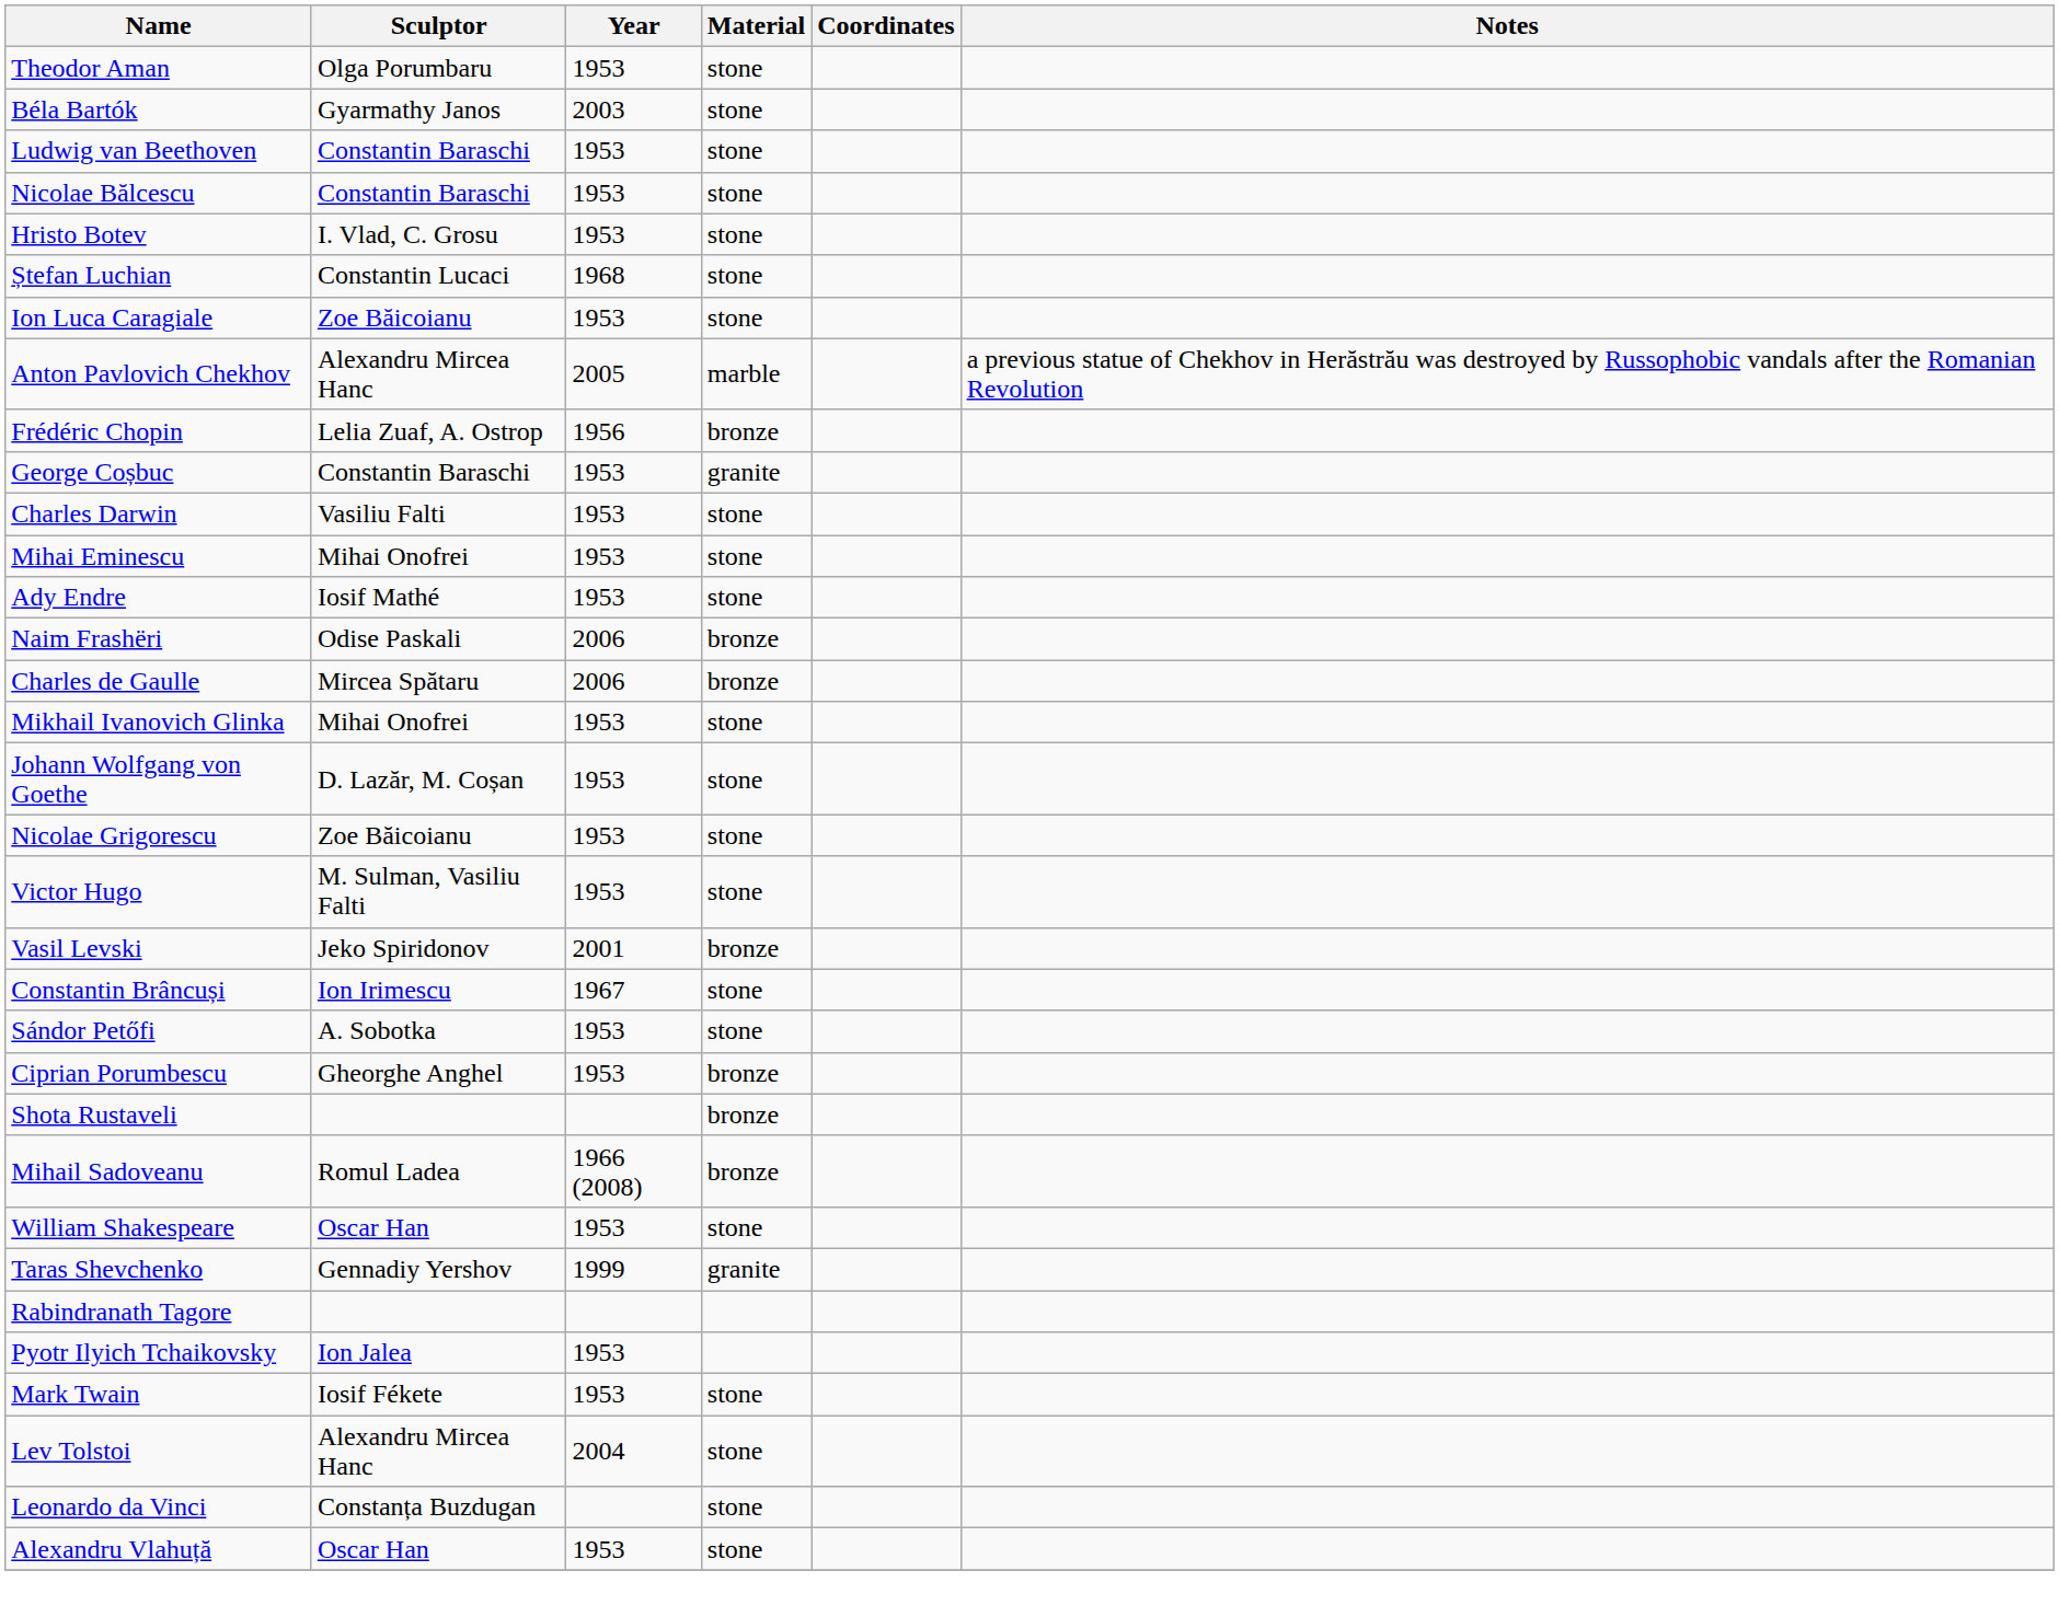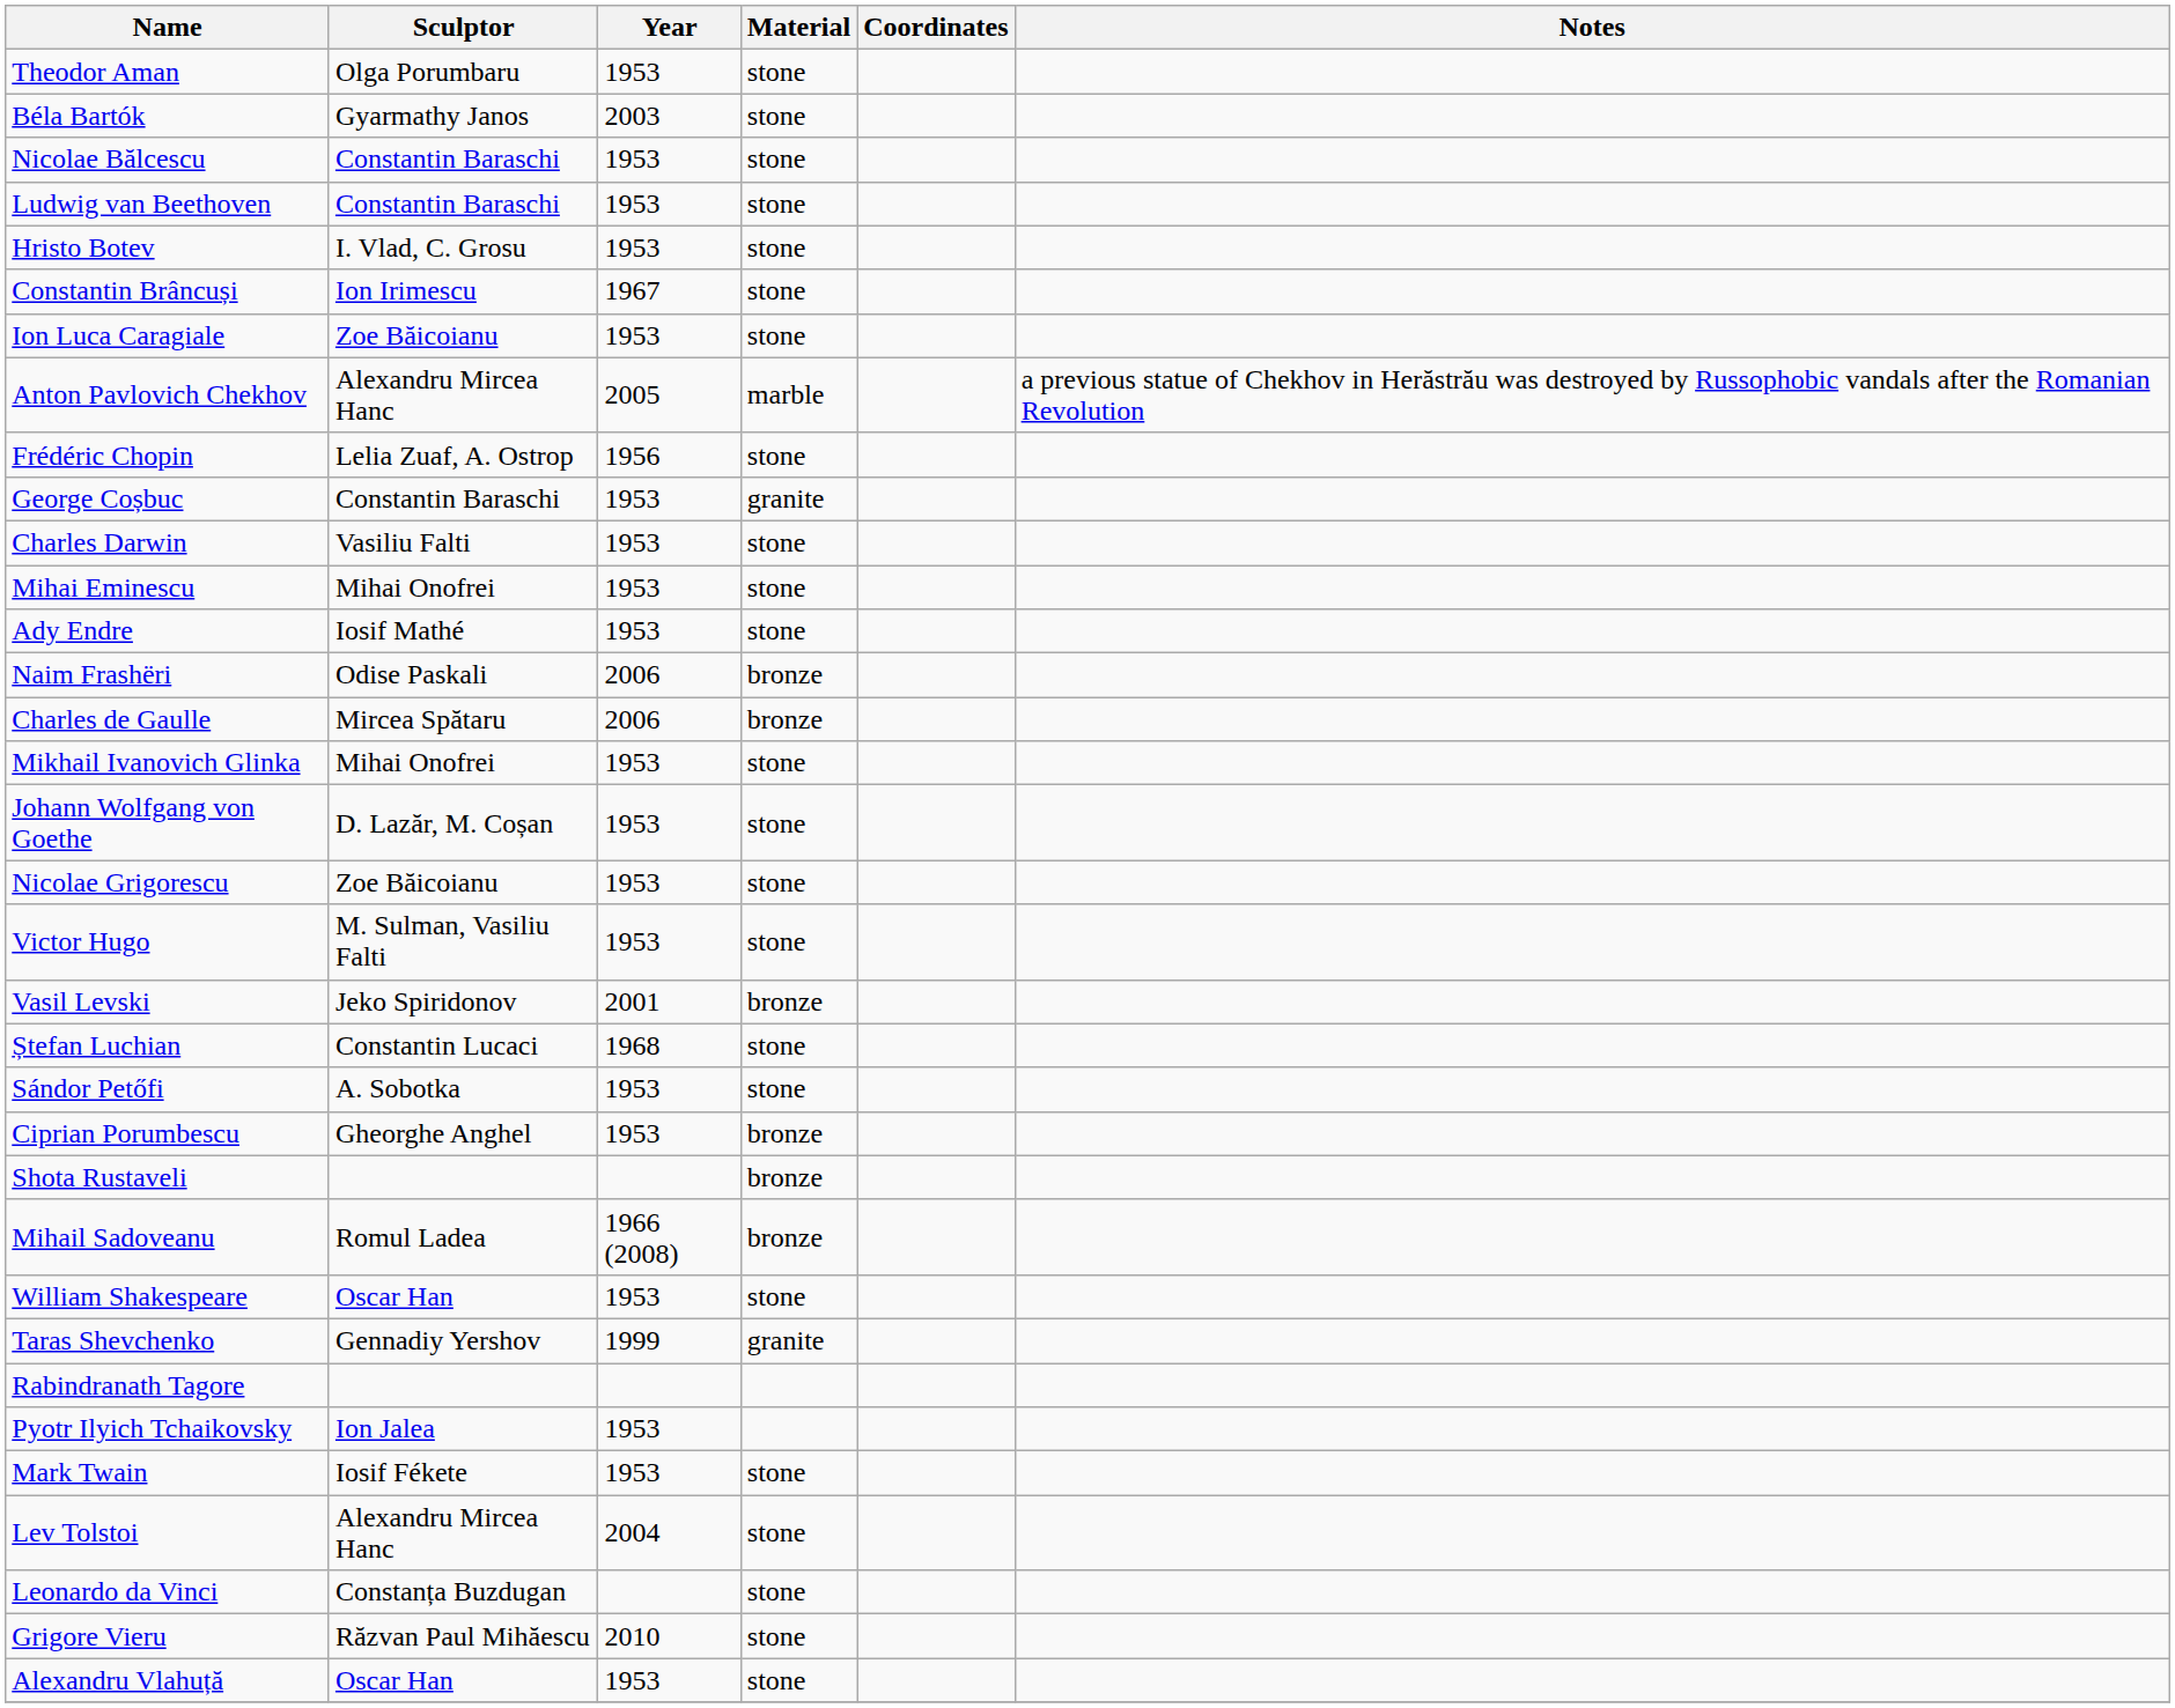 <table class="wikitable">
 <tr>
 <th>Name</th>
 <th>Sculptor</th>
 <th>Year</th>
 <th>Material</th>
 <th>Coordinates</th>
 <th>Notes</th>
 </tr>
 <tr>
 <td><a href='#'>Theodor Aman</a></td>
 <td>Olga Porumbaru</td>
 <td>1953</td>
 <td>stone</td>
 <td></td>
 <td></td>
 </tr>
 <tr>
 <td><a href='#'>Béla Bartók</a></td>
 <td>Gyarmathy Janos</td>
 <td>2003</td>
 <td>stone</td>
 <td></td>
 <td></td>
 </tr>
 <tr>
-<td><a href='#'>Ludwig van Beethoven</a></td>
+<td><a href='#'>Nicolae Bălcescu</a></td>
 <td><a href='#'>Constantin Baraschi</a></td>
 <td>1953</td>
 <td>stone</td>
 <td></td>
 <td></td>
 </tr>
 <tr>
-<td><a href='#'>Nicolae Bălcescu</a></td>
+<td><a href='#'>Ludwig van Beethoven</a></td>
 <td><a href='#'>Constantin Baraschi</a></td>
 <td>1953</td>
 <td>stone</td>
 <td></td>
 <td></td>
 </tr>
 <tr>
 <td><a href='#'>Hristo Botev</a></td>
 <td>I. Vlad, C. Grosu</td>
 <td>1953</td>
 <td>stone</td>
 <td></td>
 <td></td>
 </tr>
 <tr>
-<td><a href='#'>Ștefan Luchian</a></td>
-<td>Constantin Lucaci</td>
-<td>1968</td>
+<td><a href='#'>Constantin Brâncuși</a></td>
+<td><a href='#'>Ion Irimescu</a></td>
+<td>1967</td>
 <td>stone</td>
 <td></td>
 <td></td>
 </tr>
 <tr>
 <td><a href='#'>Ion Luca Caragiale</a></td>
 <td><a href='#'>Zoe Băicoianu</a></td>
 <td>1953</td>
 <td>stone</td>
 <td></td>
 <td></td>
 </tr>
 <tr>
 <td><a href='#'>Anton Pavlovich Chekhov</a></td>
 <td>Alexandru Mircea Hanc</td>
 <td>2005</td>
 <td>marble</td>
 <td></td>
 <td>a previous statue of Chekhov in Herăstrău was destroyed by <a href='#'>Russophobic</a> vandals after the <a href='#'>Romanian Revolution</a></td>
 </tr>
 <tr>
 <td><a href='#'>Frédéric Chopin</a></td>
 <td>Lelia Zuaf, A. Ostrop</td>
 <td>1956</td>
-<td>bronze</td>
+<td>stone</td>
 <td></td>
 <td></td>
 </tr>
 <tr>
 <td><a href='#'>George Coșbuc</a></td>
 <td>Constantin Baraschi</td>
 <td>1953</td>
 <td>granite</td>
 <td></td>
 <td></td>
 </tr>
 <tr>
 <td><a href='#'>Charles Darwin</a></td>
 <td>Vasiliu Falti</td>
 <td>1953</td>
 <td>stone</td>
 <td></td>
 <td></td>
 </tr>
 <tr>
 <td><a href='#'>Mihai Eminescu</a></td>
 <td>Mihai Onofrei</td>
 <td>1953</td>
 <td>stone</td>
 <td></td>
 <td></td>
 </tr>
 <tr>
 <td><a href='#'>Ady Endre</a></td>
 <td>Iosif Mathé</td>
 <td>1953</td>
 <td>stone</td>
 <td></td>
 <td></td>
 </tr>
 <tr>
 <td><a href='#'>Naim Frashëri</a></td>
 <td>Odise Paskali</td>
 <td>2006</td>
 <td>bronze</td>
 <td></td>
 <td></td>
 </tr>
 <tr>
 <td><a href='#'>Charles de Gaulle</a></td>
 <td>Mircea Spătaru</td>
 <td>2006</td>
 <td>bronze</td>
 <td></td>
 <td></td>
 </tr>
 <tr>
 <td><a href='#'>Mikhail Ivanovich Glinka</a></td>
 <td>Mihai Onofrei</td>
 <td>1953</td>
 <td>stone</td>
 <td></td>
 <td></td>
 </tr>
 <tr>
 <td><a href='#'>Johann Wolfgang von Goethe</a></td>
 <td>D. Lazăr, M. Coșan</td>
 <td>1953</td>
 <td>stone</td>
 <td></td>
 <td></td>
 </tr>
 <tr>
 <td><a href='#'>Nicolae Grigorescu</a></td>
 <td>Zoe Băicoianu</td>
 <td>1953</td>
 <td>stone</td>
 <td></td>
 <td></td>
 </tr>
 <tr>
 <td><a href='#'>Victor Hugo</a></td>
 <td>M. Sulman, Vasiliu Falti</td>
 <td>1953</td>
 <td>stone</td>
 <td></td>
 <td></td>
 </tr>
 <tr>
 <td><a href='#'>Vasil Levski</a></td>
 <td>Jeko Spiridonov</td>
 <td>2001</td>
 <td>bronze</td>
 <td></td>
 <td></td>
 </tr>
 <tr>
-<td><a href='#'>Constantin Brâncuși</a></td>
-<td><a href='#'>Ion Irimescu</a></td>
-<td>1967</td>
+<td><a href='#'>Ștefan Luchian</a></td>
+<td>Constantin Lucaci</td>
+<td>1968</td>
 <td>stone</td>
 <td></td>
 <td></td>
 </tr>
 <tr>
 <td><a href='#'>Sándor Petőfi</a></td>
 <td>A. Sobotka</td>
 <td>1953</td>
 <td>stone</td>
 <td></td>
 <td></td>
 </tr>
 <tr>
 <td><a href='#'>Ciprian Porumbescu</a></td>
 <td>Gheorghe Anghel</td>
 <td>1953</td>
 <td>bronze</td>
 <td></td>
 <td></td>
 </tr>
 <tr>
 <td><a href='#'>Shota Rustaveli</a></td>
 <td></td>
 <td></td>
 <td>bronze</td>
 <td></td>
 <td></td>
 </tr>
 <tr>
 <td><a href='#'>Mihail Sadoveanu</a></td>
 <td>Romul Ladea</td>
 <td>1966 (2008)</td>
 <td>bronze</td>
 <td></td>
 <td></td>
 </tr>
 <tr>
 <td><a href='#'>William Shakespeare</a></td>
 <td><a href='#'>Oscar Han</a></td>
 <td>1953</td>
 <td>stone</td>
 <td></td>
 <td></td>
 </tr>
 <tr>
 <td><a href='#'>Taras Shevchenko</a></td>
 <td>Gennadiy Yershov</td>
 <td>1999</td>
 <td>granite</td>
 <td></td>
 <td></td>
 </tr>
 <tr>
 <td><a href='#'>Rabindranath Tagore</a></td>
 <td></td>
 <td></td>
 <td></td>
 <td></td>
 <td></td>
 </tr>
 <tr>
 <td><a href='#'>Pyotr Ilyich Tchaikovsky</a></td>
 <td><a href='#'>Ion Jalea</a></td>
 <td>1953</td>
 <td></td>
 <td></td>
 <td></td>
 </tr>
 <tr>
 <td><a href='#'>Mark Twain</a></td>
 <td>Iosif Fékete</td>
 <td>1953</td>
 <td>stone</td>
 <td></td>
 <td></td>
 </tr>
 <tr>
 <td><a href='#'>Lev Tolstoi</a></td>
 <td>Alexandru Mircea Hanc</td>
 <td>2004</td>
 <td>stone</td>
 <td></td>
 <td></td>
 </tr>
 <tr>
 <td><a href='#'>Leonardo da Vinci</a></td>
 <td>Constanța Buzdugan</td>
 <td></td>
 <td>stone</td>
 <td></td>
 <td></td>
 </tr>
 <tr>
+<td><a href='#'>Grigore Vieru</a></td>
+<td>Răzvan Paul Mihăescu</td>
+<td>2010</td>
+<td>stone</td>
+<td></td>
+<td></td>
+</tr>
+<tr>
 <td><a href='#'>Alexandru Vlahuță</a></td>
 <td><a href='#'>Oscar Han</a></td>
 <td>1953</td>
 <td>stone</td>
 <td></td>
 <td></td>
 </tr>
 <tr>
 </tr>
 </table>
